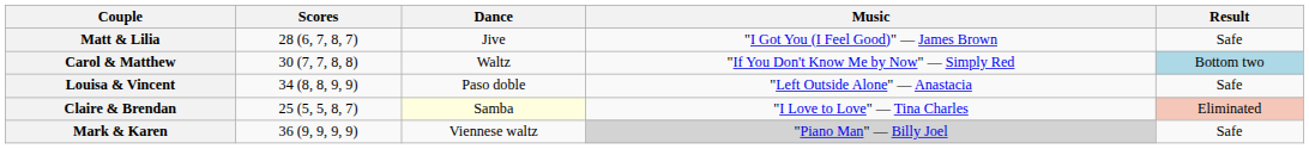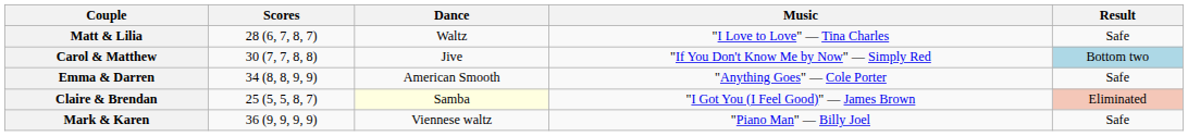 <table class="wikitable sortable" style="text-align:center; width:90%">
 <tr>
 <th scope="col">Couple</th>
 <th scope="col">Scores</th>
 <th scope="col" class="unsortable">Dance</th>
 <th scope="col" class="unsortable">Music</th>
 <th scope="col" class="unsortable">Result</th>
 </tr>
 <tr>
 <th scope="row">Matt & Lilia</th>
 <td>28 (6, 7, 8, 7)</td>
-<td>Jive</td>
-<td>"<a href='#'>I Got You (I Feel Good)</a>" — <a href='#'>James Brown</a></td>
+<td>Waltz</td>
+<td>"<a href='#'>I Love to Love</a>" — <a href='#'>Tina Charles</a></td>
 <td>Safe</td>
 </tr>
 <tr>
 <th scope="row">Carol & Matthew</th>
 <td>30 (7, 7, 8, 8)</td>
-<td>Waltz</td>
+<td>Jive</td>
 <td>"<a href='#'>If You Don't Know Me by Now</a>" — <a href='#'>Simply Red</a></td>
 <td bgcolor="lightblue">Bottom two</td>
 </tr>
 <tr>
-<th scope="row">Louisa & Vincent</th>
+<th scope="row">Emma & Darren</th>
 <td>34 (8, 8, 9, 9)</td>
-<td>Paso doble</td>
-<td>"<a href='#'>Left Outside Alone</a>" — <a href='#'>Anastacia</a></td>
+<td>American Smooth</td>
+<td>"<a href='#'>Anything Goes</a>" — <a href='#'>Cole Porter</a></td>
 <td>Safe</td>
 </tr>
 <tr>
 <th scope="row">Claire & Brendan</th>
 <td>25 (5, 5, 8, 7)</td>
 <td style="background: lightyellow;">Samba</td>
-<td>"<a href='#'>I Love to Love</a>" — <a href='#'>Tina Charles</a></td>
+<td>"<a href='#'>I Got You (I Feel Good)</a>" — <a href='#'>James Brown</a></td>
 <td bgcolor="f4c7b8">Eliminated</td>
 </tr>
 <tr>
 <th scope="row">Mark & Karen</th>
 <td>36 (9, 9, 9, 9)</td>
 <td>Viennese waltz</td>
-<td style="background: lightgrey;">"<a href='#'>Piano Man</a>" — <a href='#'>Billy Joel</a></td>
+<td>"<a href='#'>Piano Man</a>" — <a href='#'>Billy Joel</a></td>
 <td>Safe</td>
 </tr>
 </table>
